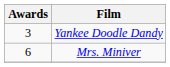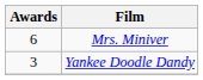 <table class="wikitable" rowspan="2" style="text-align:center;">
 <tr>
 <th scope="col" style="width:55px;">Awards</th>
 <th scope="col" style="text-align:center;">Film</th>
 </tr>
 <tr>
+<td rowspan=1, style="text-align:center">6</td>
+<td><em><a href='#'>Mrs. Miniver</a></em></td>
+</tr>
+<tr>
 <td rowspan=1, style="text-align:center">3</td>
 <td><em><a href='#'>Yankee Doodle Dandy</a></em></td>
 </tr>
 <tr>
-<td rowspan=1, style="text-align:center">6</td>
-<td><em><a href='#'>Mrs. Miniver</a></em></td>
-</tr>
-<tr>
 </tr>
 </table>
